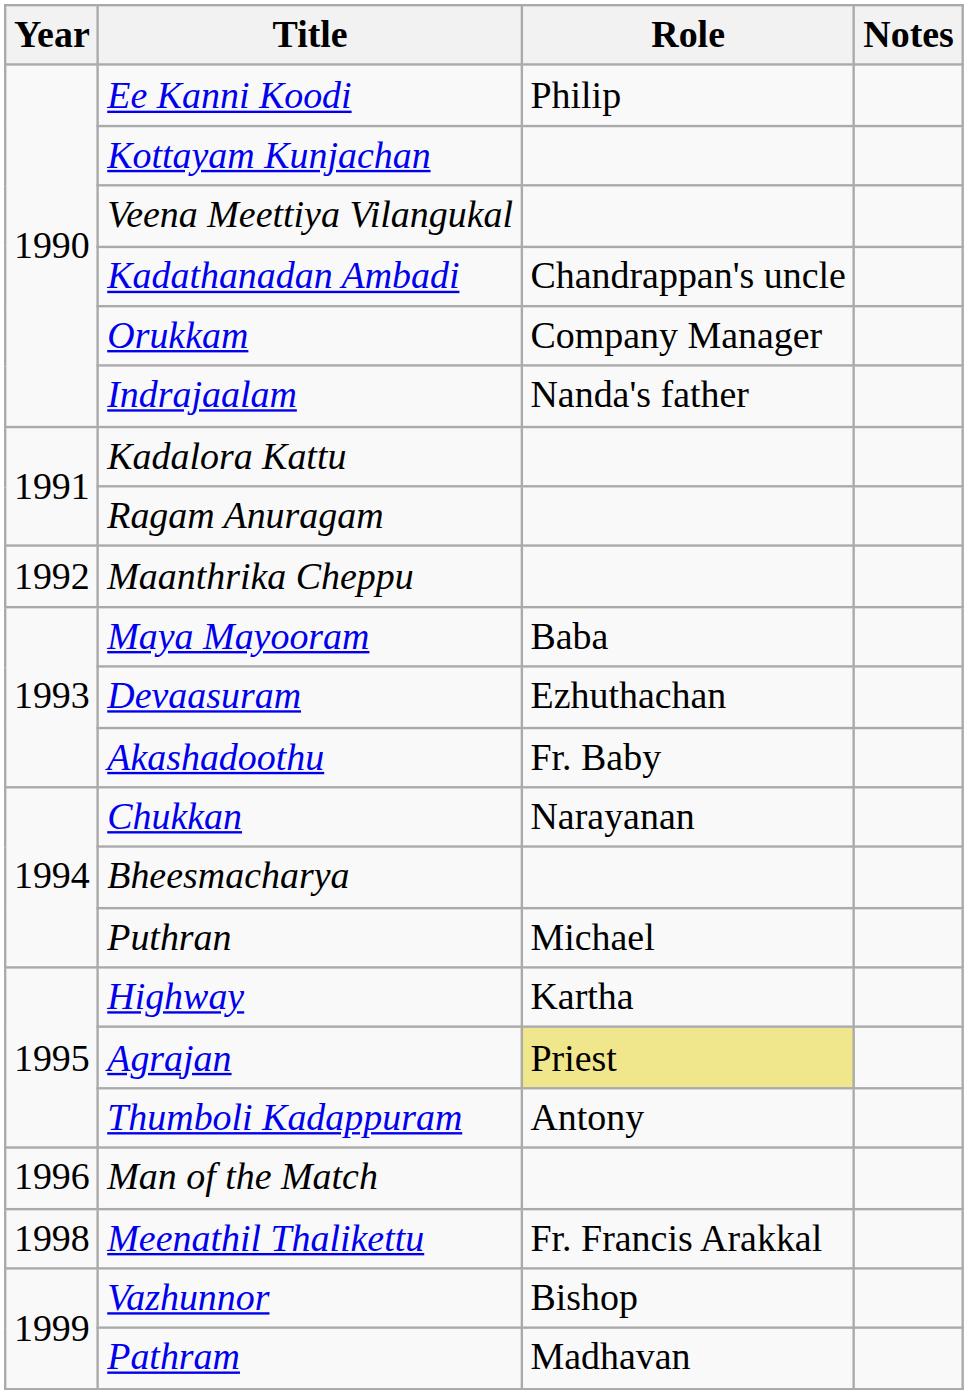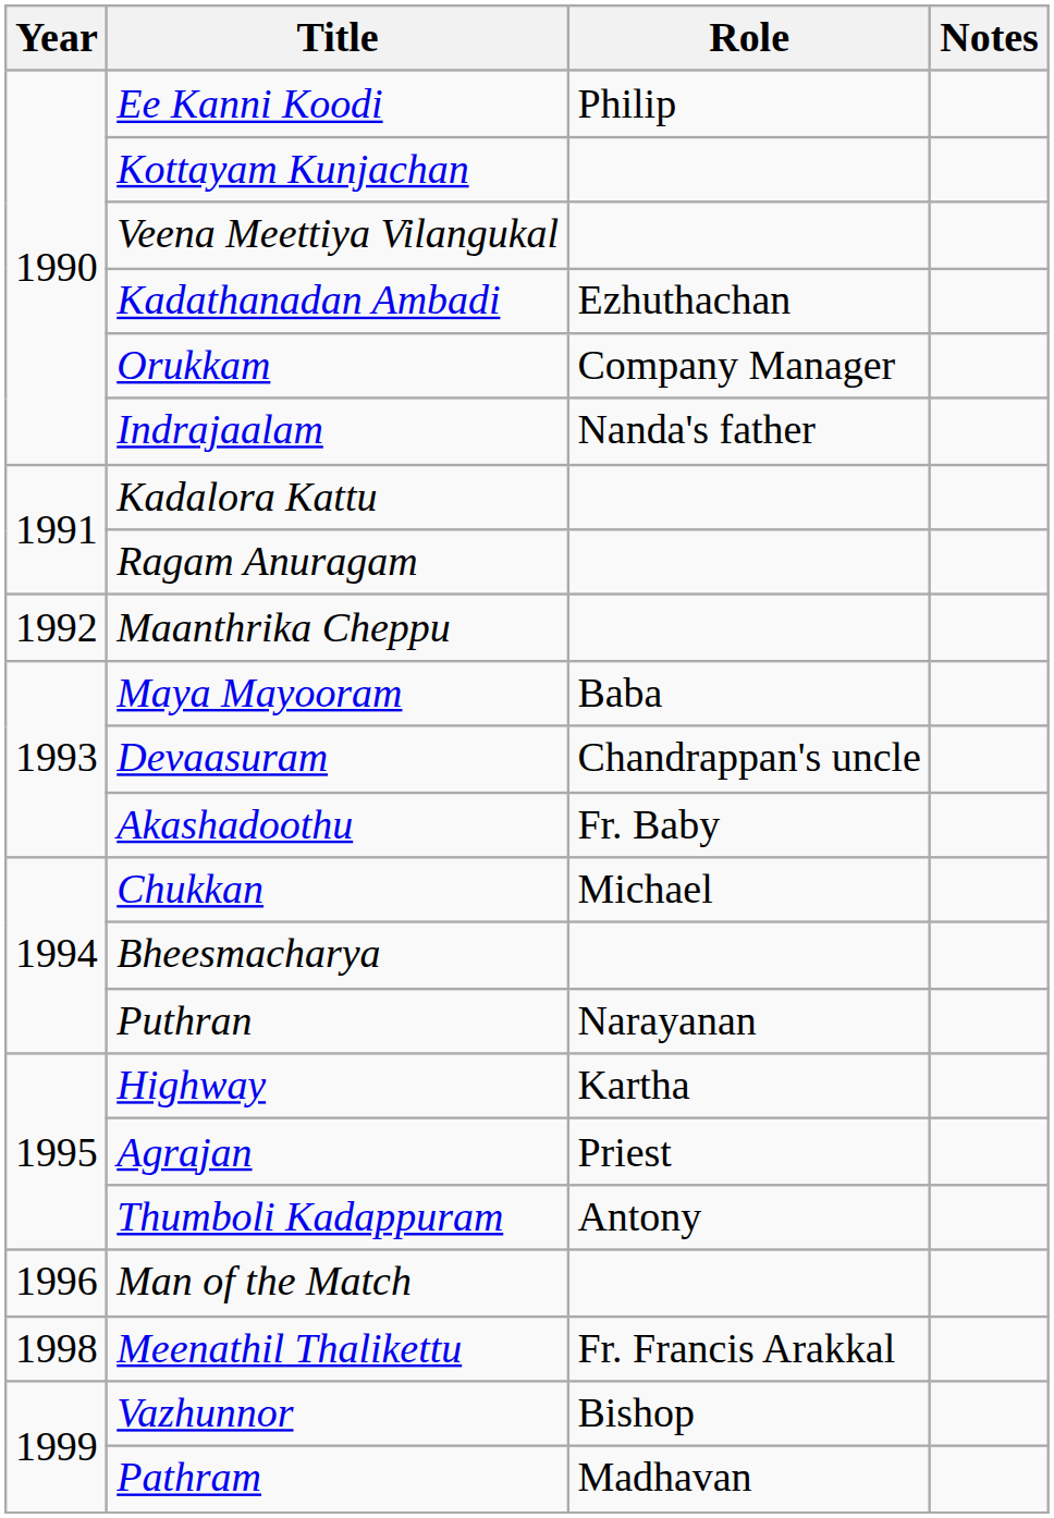 <table class="wikitable sortable">
 <tr>
 <th>Year</th>
 <th>Title</th>
 <th>Role</th>
 <th class="unsortable">Notes</th>
 </tr>
 <tr>
 <td rowspan=6>1990</td>
 <td><em><a href='#'>Ee Kanni Koodi</a></em></td>
 <td>Philip</td>
 <td></td>
 </tr>
 <tr>
 <td><em><a href='#'>Kottayam Kunjachan</a></em></td>
 <td></td>
 <td></td>
 </tr>
 <tr>
 <td><em>Veena Meettiya Vilangukal</em></td>
 <td></td>
 <td></td>
 </tr>
 <tr>
 <td><em><a href='#'>Kadathanadan Ambadi</a></em></td>
-<td>Chandrappan's uncle</td>
+<td>Ezhuthachan</td>
 <td></td>
 </tr>
 <tr>
 <td><em><a href='#'>Orukkam</a></em></td>
 <td>Company Manager</td>
 <td></td>
 </tr>
 <tr>
 <td><em><a href='#'>Indrajaalam</a></em></td>
 <td>Nanda's father</td>
 <td></td>
 </tr>
 <tr>
 <td rowspan=2>1991</td>
 <td><em>Kadalora Kattu</em></td>
 <td></td>
 <td></td>
 </tr>
 <tr>
 <td><em>Ragam Anuragam</em></td>
 <td></td>
 <td></td>
 </tr>
 <tr>
 <td>1992</td>
 <td><em>Maanthrika Cheppu</em></td>
 <td></td>
 <td></td>
 </tr>
 <tr>
 <td rowspan=3>1993</td>
 <td><em><a href='#'>Maya Mayooram</a></em></td>
 <td>Baba</td>
 <td></td>
 </tr>
 <tr>
 <td><em><a href='#'>Devaasuram</a></em></td>
-<td>Ezhuthachan</td>
+<td>Chandrappan's uncle</td>
 <td></td>
 </tr>
 <tr>
 <td><em><a href='#'>Akashadoothu</a></em></td>
 <td>Fr. Baby</td>
 <td></td>
 </tr>
 <tr>
 <td rowspan=3>1994</td>
 <td><em><a href='#'>Chukkan</a></em></td>
-<td>Narayanan</td>
+<td>Michael</td>
 <td></td>
 </tr>
 <tr>
 <td><em>Bheesmacharya</em></td>
 <td></td>
 <td></td>
 </tr>
 <tr>
 <td><em>Puthran</em></td>
-<td>Michael</td>
+<td>Narayanan</td>
 <td></td>
 </tr>
 <tr>
 <td rowspan=3>1995</td>
 <td><em><a href='#'>Highway</a></em></td>
 <td>Kartha</td>
 <td></td>
 </tr>
 <tr>
 <td><em><a href='#'>Agrajan</a></em></td>
-<td style="background: khaki;">Priest</td>
+<td>Priest</td>
 <td></td>
 </tr>
 <tr>
 <td><em><a href='#'>Thumboli Kadappuram</a></em></td>
 <td>Antony</td>
 <td></td>
 </tr>
 <tr>
 <td>1996</td>
 <td><em>Man of the Match</em></td>
 <td></td>
 <td></td>
 </tr>
 <tr>
 <td>1998</td>
 <td><em><a href='#'>Meenathil Thalikettu</a></em></td>
 <td>Fr. Francis Arakkal</td>
 <td></td>
 </tr>
 <tr>
 <td rowspan=2>1999</td>
 <td><em><a href='#'>Vazhunnor</a></em></td>
 <td>Bishop</td>
 <td></td>
 </tr>
 <tr>
 <td><em><a href='#'>Pathram</a></em></td>
 <td>Madhavan</td>
 <td></td>
 </tr>
 <tr>
 </tr>
 </table>
